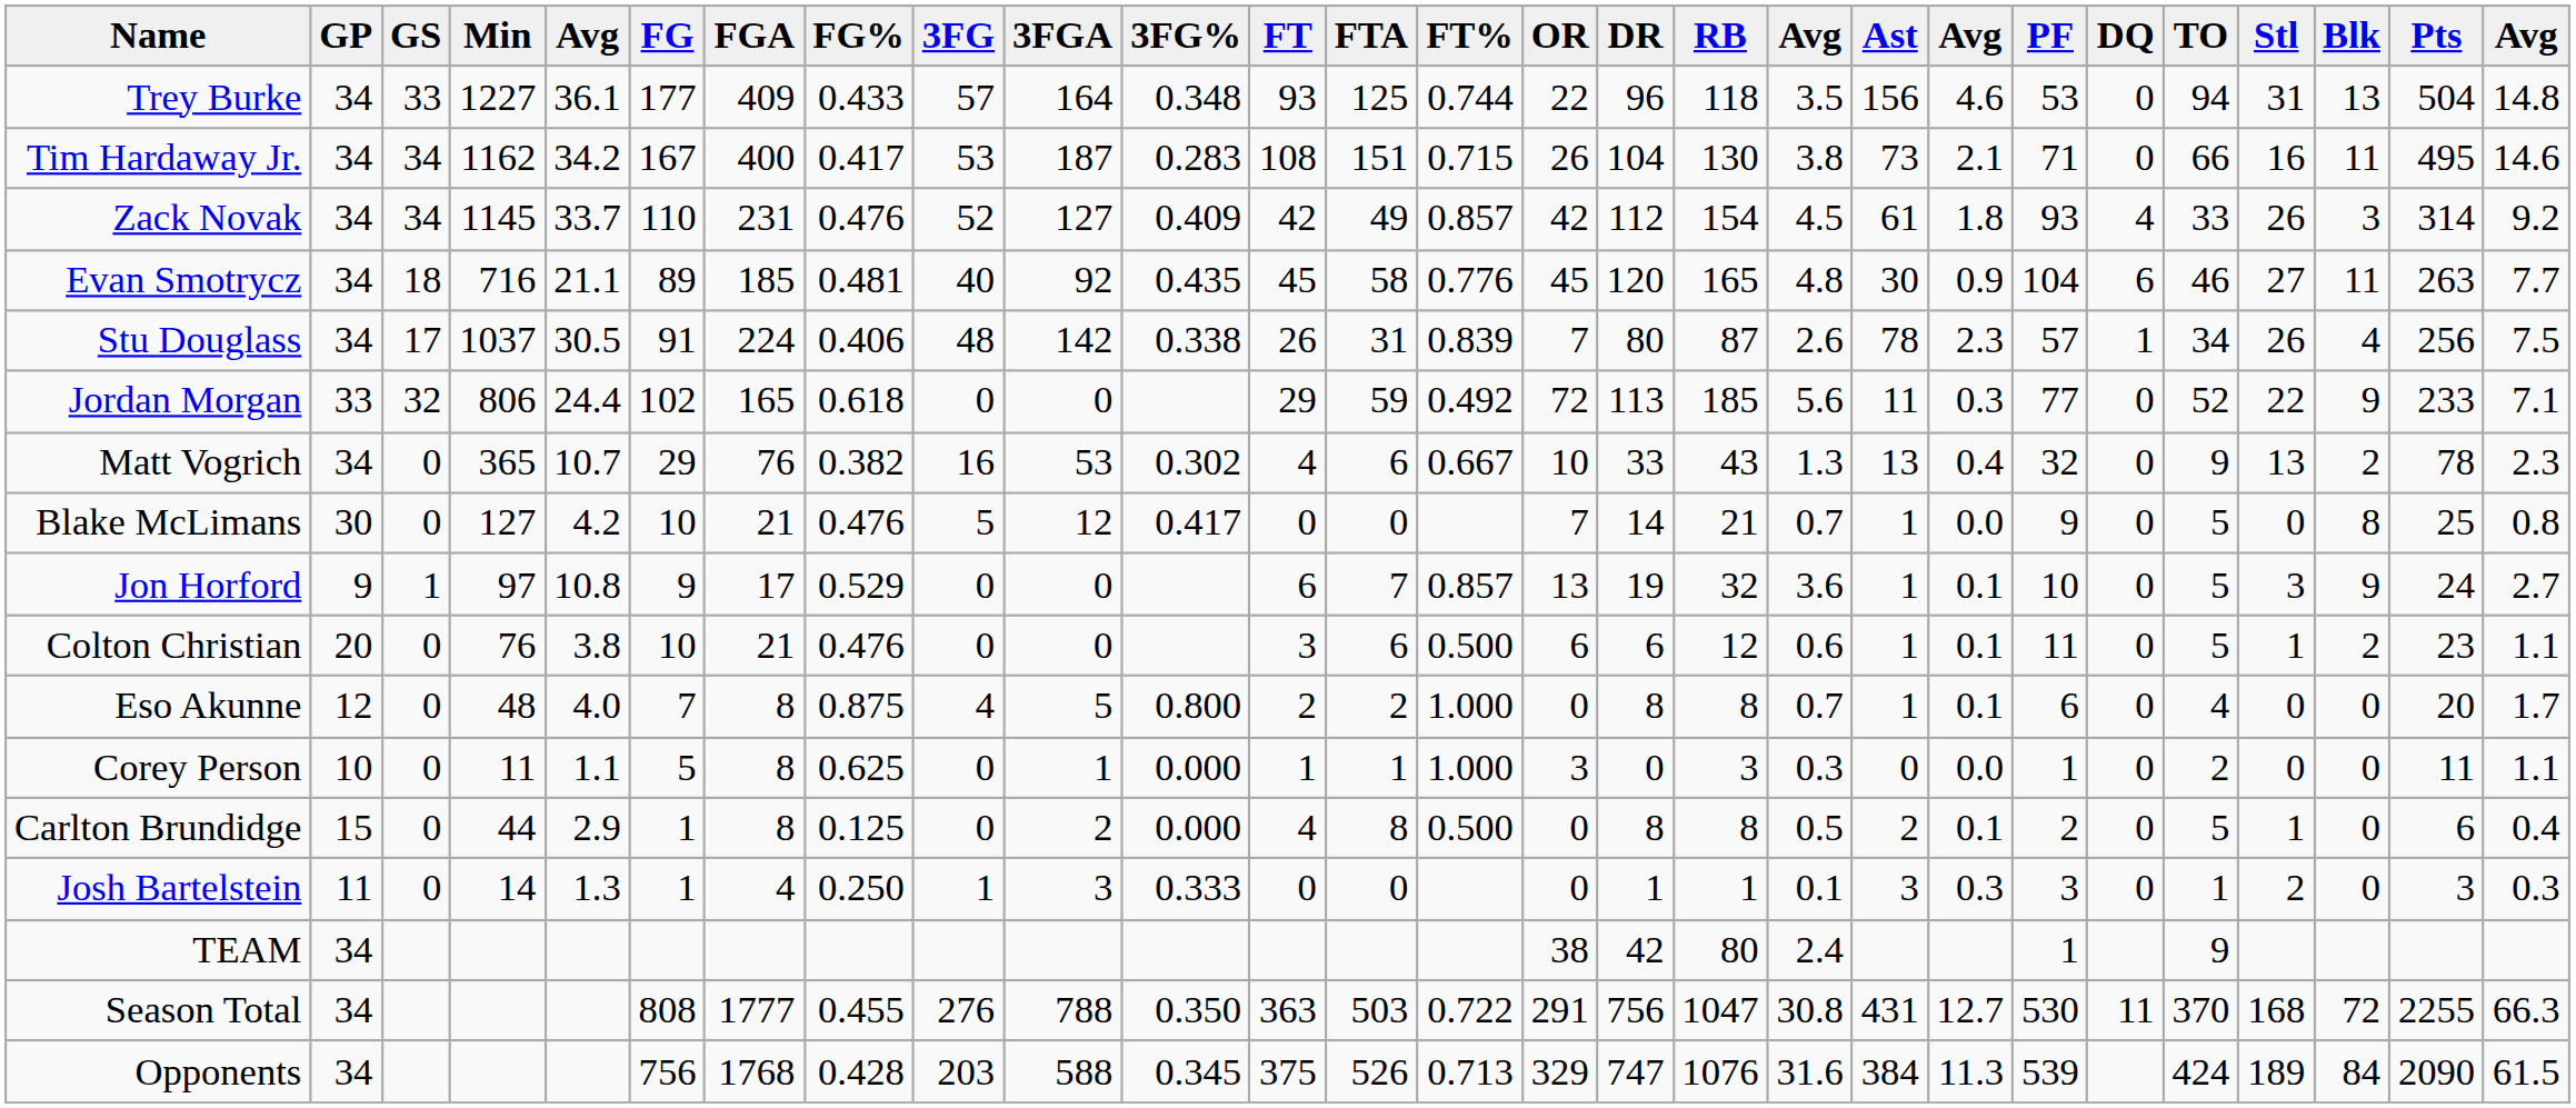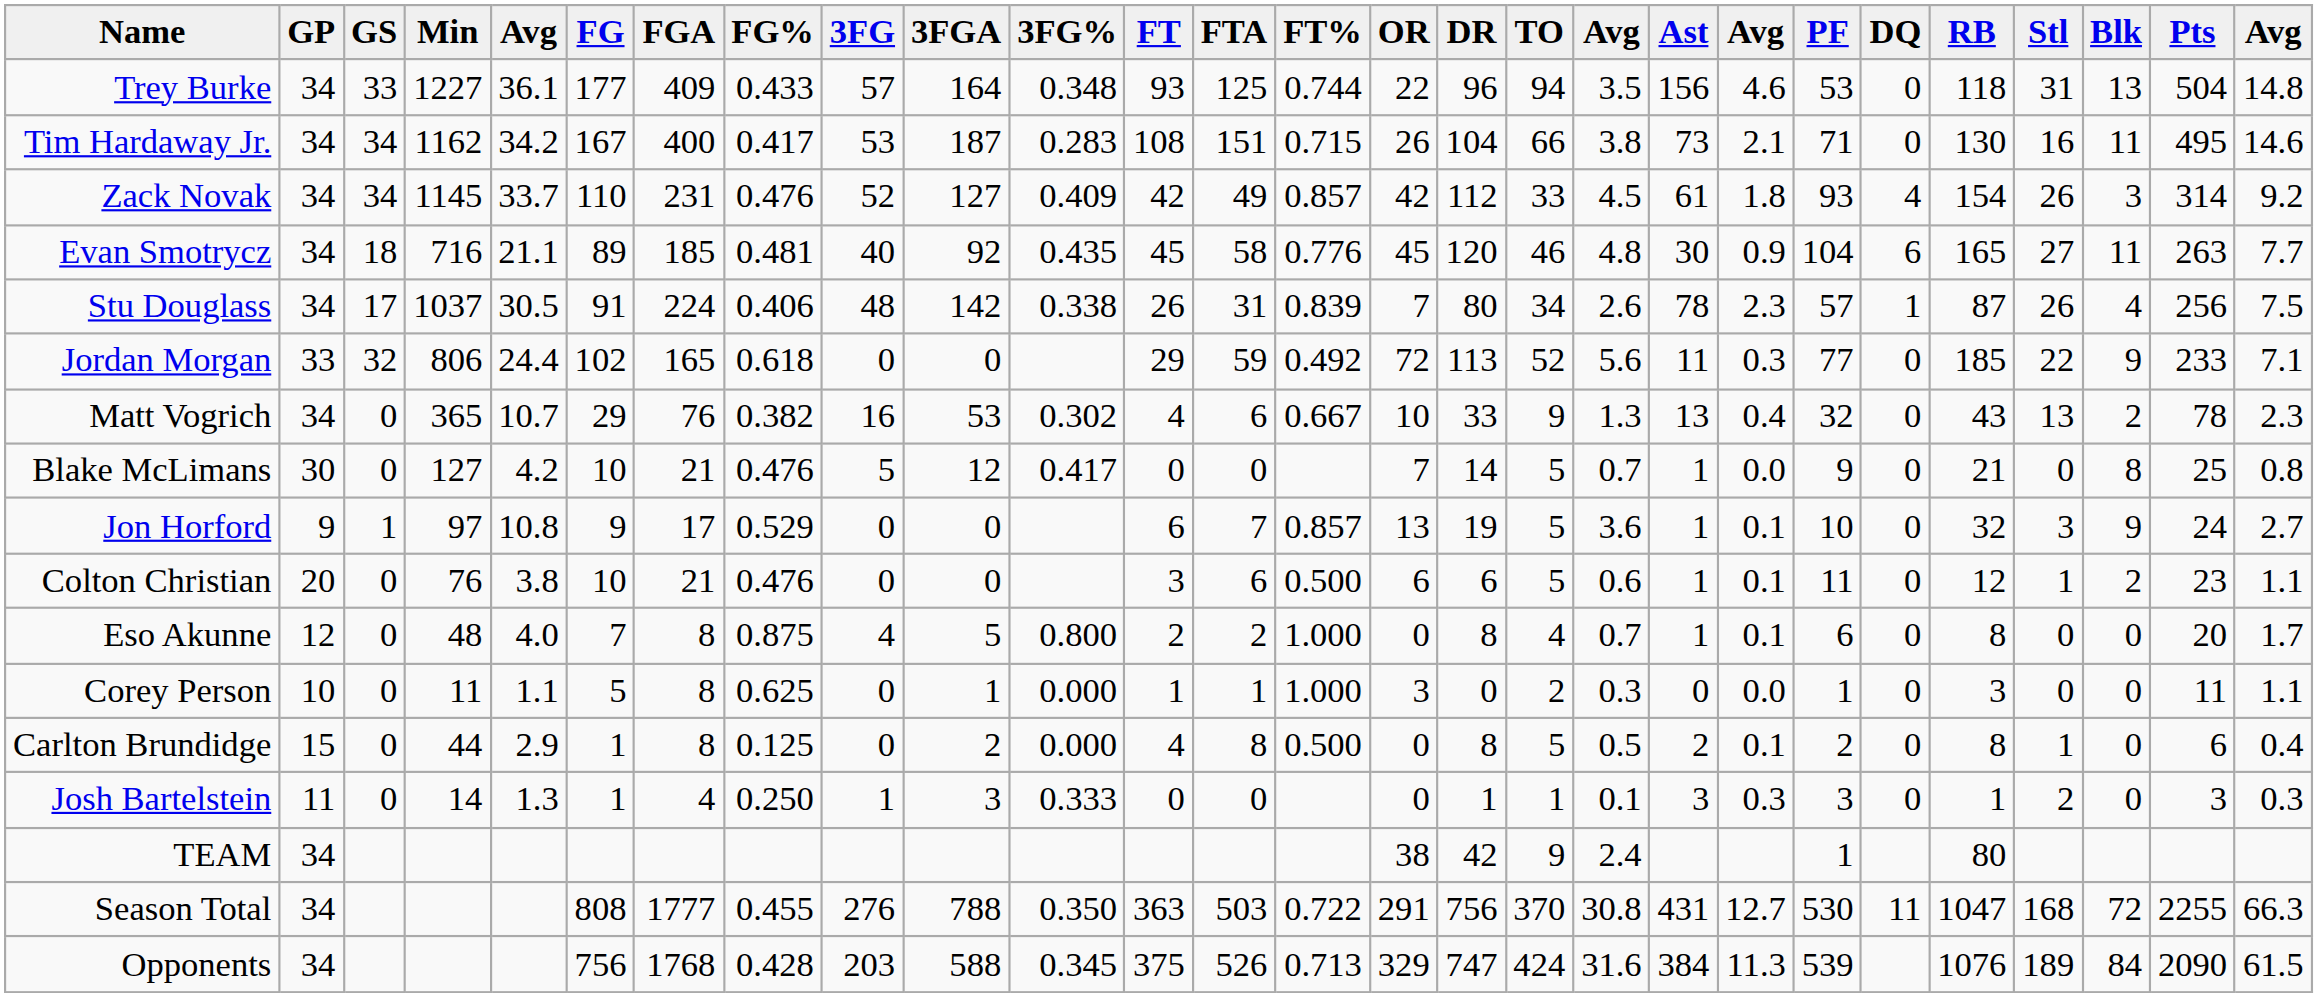 <table class="wikitable sortable" style="text-align:right">
 <tr>
 <td style="text-align:center; background:#f0f0f0;"><strong>Name</strong></td>
 <td style="text-align:center; background:#f0f0f0;"><strong>GP</strong></td>
 <td style="text-align:center; background:#f0f0f0;"><strong>GS</strong></td>
 <td style="text-align:center; background:#f0f0f0;"><strong>Min</strong></td>
 <td style="text-align:center; background:#f0f0f0;"><strong>Avg</strong></td>
 <td style="text-align:center; background:#f0f0f0;"><strong><a href='#'>FG</a></strong></td>
 <td style="text-align:center; background:#f0f0f0;"><strong>FGA</strong></td>
 <td style="text-align:center; background:#f0f0f0;"><strong>FG%</strong></td>
 <td style="text-align:center; background:#f0f0f0;"><strong><a href='#'>3FG</a></strong></td>
 <td style="text-align:center; background:#f0f0f0;"><strong>3FGA</strong></td>
 <td style="text-align:center; background:#f0f0f0;"><strong>3FG%</strong></td>
 <td style="text-align:center; background:#f0f0f0;"><strong><a href='#'>FT</a></strong></td>
 <td style="text-align:center; background:#f0f0f0;"><strong>FTA</strong></td>
 <td style="text-align:center; background:#f0f0f0;"><strong>FT%</strong></td>
 <td style="text-align:center; background:#f0f0f0;"><strong>OR</strong></td>
 <td style="text-align:center; background:#f0f0f0;"><strong>DR</strong></td>
-<td style="text-align:center; background:#f0f0f0;"><strong><a href='#'>RB</a></strong></td>
+<td style="text-align:center; background:#f0f0f0;"><strong>TO</strong></td>
 <td style="text-align:center; background:#f0f0f0;"><strong>Avg</strong></td>
 <td style="text-align:center; background:#f0f0f0;"><strong><a href='#'>Ast</a></strong></td>
 <td style="text-align:center; background:#f0f0f0;"><strong>Avg</strong></td>
 <td style="text-align:center; background:#f0f0f0;"><strong><a href='#'>PF</a></strong></td>
 <td style="text-align:center; background:#f0f0f0;"><strong>DQ</strong></td>
-<td style="text-align:center; background:#f0f0f0;"><strong>TO</strong></td>
+<td style="text-align:center; background:#f0f0f0;"><strong><a href='#'>RB</a></strong></td>
 <td style="text-align:center; background:#f0f0f0;"><strong><a href='#'>Stl</a></strong></td>
 <td style="text-align:center; background:#f0f0f0;"><strong><a href='#'>Blk</a></strong></td>
 <td style="text-align:center; background:#f0f0f0;"><strong><a href='#'>Pts</a></strong></td>
 <td style="text-align:center; background:#f0f0f0;"><strong>Avg</strong></td>
 </tr>
 <tr>
 <td><a href='#'>Trey Burke</a></td>
 <td>34</td>
 <td>33</td>
 <td>1227</td>
 <td>36.1</td>
 <td>177</td>
 <td>409</td>
 <td>0.433</td>
 <td>57</td>
 <td>164</td>
 <td>0.348</td>
 <td>93</td>
 <td>125</td>
 <td>0.744</td>
 <td>22</td>
 <td>96</td>
-<td>118</td>
+<td>94</td>
 <td>3.5</td>
 <td>156</td>
 <td>4.6</td>
 <td>53</td>
 <td>0</td>
-<td>94</td>
+<td>118</td>
 <td>31</td>
 <td>13</td>
 <td>504</td>
 <td>14.8</td>
 </tr>
 <tr>
 <td><a href='#'>Tim Hardaway Jr.</a></td>
 <td>34</td>
 <td>34</td>
 <td>1162</td>
 <td>34.2</td>
 <td>167</td>
 <td>400</td>
 <td>0.417</td>
 <td>53</td>
 <td>187</td>
 <td>0.283</td>
 <td>108</td>
 <td>151</td>
 <td>0.715</td>
 <td>26</td>
 <td>104</td>
-<td>130</td>
+<td>66</td>
 <td>3.8</td>
 <td>73</td>
 <td>2.1</td>
 <td>71</td>
 <td>0</td>
-<td>66</td>
+<td>130</td>
 <td>16</td>
 <td>11</td>
 <td>495</td>
 <td>14.6</td>
 </tr>
 <tr>
 <td><a href='#'>Zack Novak</a></td>
 <td>34</td>
 <td>34</td>
 <td>1145</td>
 <td>33.7</td>
 <td>110</td>
 <td>231</td>
 <td>0.476</td>
 <td>52</td>
 <td>127</td>
 <td>0.409</td>
 <td>42</td>
 <td>49</td>
 <td>0.857</td>
 <td>42</td>
 <td>112</td>
-<td>154</td>
+<td>33</td>
 <td>4.5</td>
 <td>61</td>
 <td>1.8</td>
 <td>93</td>
 <td>4</td>
-<td>33</td>
+<td>154</td>
 <td>26</td>
 <td>3</td>
 <td>314</td>
 <td>9.2</td>
 </tr>
 <tr>
 <td><a href='#'>Evan Smotrycz</a></td>
 <td>34</td>
 <td>18</td>
 <td>716</td>
 <td>21.1</td>
 <td>89</td>
 <td>185</td>
 <td>0.481</td>
 <td>40</td>
 <td>92</td>
 <td>0.435</td>
 <td>45</td>
 <td>58</td>
 <td>0.776</td>
 <td>45</td>
 <td>120</td>
-<td>165</td>
+<td>46</td>
 <td>4.8</td>
 <td>30</td>
 <td>0.9</td>
 <td>104</td>
 <td>6</td>
-<td>46</td>
+<td>165</td>
 <td>27</td>
 <td>11</td>
 <td>263</td>
 <td>7.7</td>
 </tr>
 <tr>
 <td><a href='#'>Stu Douglass</a></td>
 <td>34</td>
 <td>17</td>
 <td>1037</td>
 <td>30.5</td>
 <td>91</td>
 <td>224</td>
 <td>0.406</td>
 <td>48</td>
 <td>142</td>
 <td>0.338</td>
 <td>26</td>
 <td>31</td>
 <td>0.839</td>
 <td>7</td>
 <td>80</td>
-<td>87</td>
+<td>34</td>
 <td>2.6</td>
 <td>78</td>
 <td>2.3</td>
 <td>57</td>
 <td>1</td>
-<td>34</td>
+<td>87</td>
 <td>26</td>
 <td>4</td>
 <td>256</td>
 <td>7.5</td>
 </tr>
 <tr>
 <td><a href='#'>Jordan Morgan</a></td>
 <td>33</td>
 <td>32</td>
 <td>806</td>
 <td>24.4</td>
 <td>102</td>
 <td>165</td>
 <td>0.618</td>
 <td>0</td>
 <td>0</td>
 <td></td>
 <td>29</td>
 <td>59</td>
 <td>0.492</td>
 <td>72</td>
 <td>113</td>
-<td>185</td>
+<td>52</td>
 <td>5.6</td>
 <td>11</td>
 <td>0.3</td>
 <td>77</td>
 <td>0</td>
-<td>52</td>
+<td>185</td>
 <td>22</td>
 <td>9</td>
 <td>233</td>
 <td>7.1</td>
 </tr>
 <tr>
 <td>Matt Vogrich</td>
 <td>34</td>
 <td>0</td>
 <td>365</td>
 <td>10.7</td>
 <td>29</td>
 <td>76</td>
 <td>0.382</td>
 <td>16</td>
 <td>53</td>
 <td>0.302</td>
 <td>4</td>
 <td>6</td>
 <td>0.667</td>
 <td>10</td>
 <td>33</td>
-<td>43</td>
+<td>9</td>
 <td>1.3</td>
 <td>13</td>
 <td>0.4</td>
 <td>32</td>
 <td>0</td>
-<td>9</td>
+<td>43</td>
 <td>13</td>
 <td>2</td>
 <td>78</td>
 <td>2.3</td>
 </tr>
 <tr>
 <td>Blake McLimans</td>
 <td>30</td>
 <td>0</td>
 <td>127</td>
 <td>4.2</td>
 <td>10</td>
 <td>21</td>
 <td>0.476</td>
 <td>5</td>
 <td>12</td>
 <td>0.417</td>
 <td>0</td>
 <td>0</td>
 <td></td>
 <td>7</td>
 <td>14</td>
-<td>21</td>
+<td>5</td>
 <td>0.7</td>
 <td>1</td>
 <td>0.0</td>
 <td>9</td>
 <td>0</td>
-<td>5</td>
+<td>21</td>
 <td>0</td>
 <td>8</td>
 <td>25</td>
 <td>0.8</td>
 </tr>
 <tr>
 <td><a href='#'>Jon Horford</a></td>
 <td>9</td>
 <td>1</td>
 <td>97</td>
 <td>10.8</td>
 <td>9</td>
 <td>17</td>
 <td>0.529</td>
 <td>0</td>
 <td>0</td>
 <td></td>
 <td>6</td>
 <td>7</td>
 <td>0.857</td>
 <td>13</td>
 <td>19</td>
-<td>32</td>
+<td>5</td>
 <td>3.6</td>
 <td>1</td>
 <td>0.1</td>
 <td>10</td>
 <td>0</td>
-<td>5</td>
+<td>32</td>
 <td>3</td>
 <td>9</td>
 <td>24</td>
 <td>2.7</td>
 </tr>
 <tr>
 <td>Colton Christian</td>
 <td>20</td>
 <td>0</td>
 <td>76</td>
 <td>3.8</td>
 <td>10</td>
 <td>21</td>
 <td>0.476</td>
 <td>0</td>
 <td>0</td>
 <td></td>
 <td>3</td>
 <td>6</td>
 <td>0.500</td>
 <td>6</td>
 <td>6</td>
-<td>12</td>
+<td>5</td>
 <td>0.6</td>
 <td>1</td>
 <td>0.1</td>
 <td>11</td>
 <td>0</td>
-<td>5</td>
+<td>12</td>
 <td>1</td>
 <td>2</td>
 <td>23</td>
 <td>1.1</td>
 </tr>
 <tr>
 <td>Eso Akunne</td>
 <td>12</td>
 <td>0</td>
 <td>48</td>
 <td>4.0</td>
 <td>7</td>
 <td>8</td>
 <td>0.875</td>
 <td>4</td>
 <td>5</td>
 <td>0.800</td>
 <td>2</td>
 <td>2</td>
 <td>1.000</td>
 <td>0</td>
 <td>8</td>
-<td>8</td>
+<td>4</td>
 <td>0.7</td>
 <td>1</td>
 <td>0.1</td>
 <td>6</td>
 <td>0</td>
-<td>4</td>
+<td>8</td>
 <td>0</td>
 <td>0</td>
 <td>20</td>
 <td>1.7</td>
 </tr>
 <tr>
 <td>Corey Person</td>
 <td>10</td>
 <td>0</td>
 <td>11</td>
 <td>1.1</td>
 <td>5</td>
 <td>8</td>
 <td>0.625</td>
 <td>0</td>
 <td>1</td>
 <td>0.000</td>
 <td>1</td>
 <td>1</td>
 <td>1.000</td>
 <td>3</td>
 <td>0</td>
-<td>3</td>
+<td>2</td>
 <td>0.3</td>
 <td>0</td>
 <td>0.0</td>
 <td>1</td>
 <td>0</td>
-<td>2</td>
+<td>3</td>
 <td>0</td>
 <td>0</td>
 <td>11</td>
 <td>1.1</td>
 </tr>
 <tr>
 <td>Carlton Brundidge</td>
 <td>15</td>
 <td>0</td>
 <td>44</td>
 <td>2.9</td>
 <td>1</td>
 <td>8</td>
 <td>0.125</td>
 <td>0</td>
 <td>2</td>
 <td>0.000</td>
 <td>4</td>
 <td>8</td>
 <td>0.500</td>
 <td>0</td>
 <td>8</td>
-<td>8</td>
+<td>5</td>
 <td>0.5</td>
 <td>2</td>
 <td>0.1</td>
 <td>2</td>
 <td>0</td>
-<td>5</td>
+<td>8</td>
 <td>1</td>
 <td>0</td>
 <td>6</td>
 <td>0.4</td>
 </tr>
 <tr>
 <td><a href='#'>Josh Bartelstein</a></td>
 <td>11</td>
 <td>0</td>
 <td>14</td>
 <td>1.3</td>
 <td>1</td>
 <td>4</td>
 <td>0.250</td>
 <td>1</td>
 <td>3</td>
 <td>0.333</td>
 <td>0</td>
 <td>0</td>
 <td></td>
 <td>0</td>
 <td>1</td>
 <td>1</td>
 <td>0.1</td>
 <td>3</td>
 <td>0.3</td>
 <td>3</td>
 <td>0</td>
 <td>1</td>
 <td>2</td>
 <td>0</td>
 <td>3</td>
 <td>0.3</td>
 </tr>
 <tr>
 <td>TEAM</td>
 <td>34</td>
 <td></td>
 <td></td>
 <td></td>
 <td></td>
 <td></td>
 <td></td>
 <td></td>
 <td></td>
 <td></td>
 <td></td>
 <td></td>
 <td></td>
 <td>38</td>
 <td>42</td>
-<td>80</td>
+<td>9</td>
 <td>2.4</td>
 <td></td>
 <td></td>
 <td>1</td>
 <td></td>
-<td>9</td>
+<td>80</td>
 <td></td>
 <td></td>
 <td></td>
 <td></td>
 </tr>
 <tr>
 <td>Season Total</td>
 <td>34</td>
 <td></td>
 <td></td>
 <td></td>
 <td>808</td>
 <td>1777</td>
 <td>0.455</td>
 <td>276</td>
 <td>788</td>
 <td>0.350</td>
 <td>363</td>
 <td>503</td>
 <td>0.722</td>
 <td>291</td>
 <td>756</td>
-<td>1047</td>
+<td>370</td>
 <td>30.8</td>
 <td>431</td>
 <td>12.7</td>
 <td>530</td>
 <td>11</td>
-<td>370</td>
+<td>1047</td>
 <td>168</td>
 <td>72</td>
 <td>2255</td>
 <td>66.3</td>
 </tr>
 <tr>
 <td>Opponents</td>
 <td>34</td>
 <td></td>
 <td></td>
 <td></td>
 <td>756</td>
 <td>1768</td>
 <td>0.428</td>
 <td>203</td>
 <td>588</td>
 <td>0.345</td>
 <td>375</td>
 <td>526</td>
 <td>0.713</td>
 <td>329</td>
 <td>747</td>
-<td>1076</td>
+<td>424</td>
 <td>31.6</td>
 <td>384</td>
 <td>11.3</td>
 <td>539</td>
 <td></td>
-<td>424</td>
+<td>1076</td>
 <td>189</td>
 <td>84</td>
 <td>2090</td>
 <td>61.5</td>
 </tr>
 </table>
